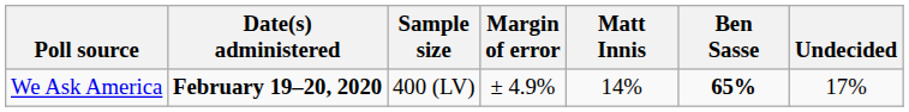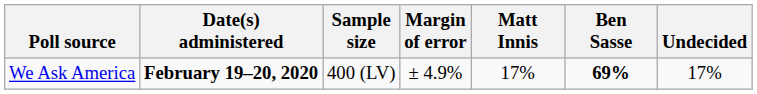 <table class="wikitable" style="font-size:90%;text-align:center;">
 <tr valign=bottom>
 <th>Poll source</th>
 <th>Date(s)<br>administered</th>
 <th>Sample<br>size</th>
 <th>Margin<br>of error</th>
 <th style="width:65px;">Matt<br>Innis</th>
 <th style="width:65px;">Ben<br>Sasse</th>
 <th>Undecided</th>
 </tr>
 <tr>
 <td style="text-align:left;"><a href='#'>We Ask America</a></td>
 <td><strong>February 19–20, 2020</strong></td>
 <td>400 (LV)</td>
 <td>± 4.9%</td>
-<td>14%</td>
-<td><strong>65%</strong></td>
+<td>17%</td>
+<td><strong>69%</strong></td>
 <td>17%</td>
 </tr>
 </table>
